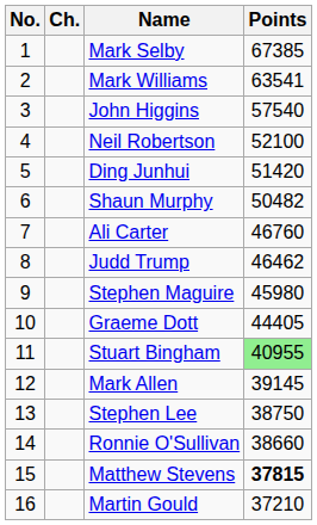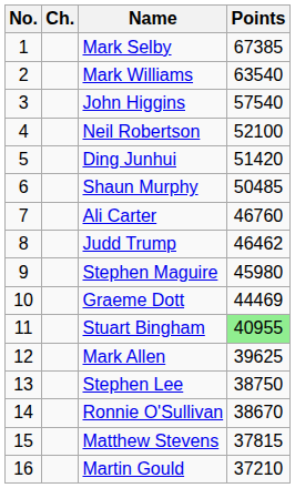 <table class="wikitable" style="text-align: center;">
 <tr>
 <th>No.</th>
 <th>Ch.</th>
 <th align="left">Name</th>
 <th>Points</th>
 </tr>
 <tr>
 <td>1</td>
 <td></td>
 <td style="text-align:left;"> <a href='#'>Mark Selby</a></td>
 <td>67385</td>
 </tr>
 <tr>
 <td>2</td>
 <td></td>
 <td style="text-align:left;"> <a href='#'>Mark Williams</a></td>
-<td>63541</td>
+<td>63540</td>
 </tr>
 <tr>
 <td>3</td>
 <td></td>
 <td style="text-align:left;"> <a href='#'>John Higgins</a></td>
 <td>57540</td>
 </tr>
 <tr>
 <td>4</td>
 <td></td>
 <td style="text-align:left;"> <a href='#'>Neil Robertson</a></td>
 <td>52100</td>
 </tr>
 <tr>
 <td>5</td>
 <td></td>
 <td style="text-align:left;"> <a href='#'>Ding Junhui</a></td>
 <td>51420</td>
 </tr>
 <tr>
 <td>6</td>
 <td></td>
 <td style="text-align:left;"> <a href='#'>Shaun Murphy</a></td>
-<td>50482</td>
+<td>50485</td>
 </tr>
 <tr>
 <td>7</td>
 <td></td>
 <td style="text-align:left;"> <a href='#'>Ali Carter</a></td>
 <td>46760</td>
 </tr>
 <tr>
 <td>8</td>
 <td></td>
 <td style="text-align:left;"> <a href='#'>Judd Trump</a></td>
 <td>46462</td>
 </tr>
 <tr>
 <td>9</td>
 <td></td>
 <td style="text-align:left;"> <a href='#'>Stephen Maguire</a></td>
 <td>45980</td>
 </tr>
 <tr>
 <td>10</td>
 <td></td>
 <td style="text-align:left;"> <a href='#'>Graeme Dott</a></td>
-<td>44405</td>
+<td>44469</td>
 </tr>
 <tr>
 <td>11</td>
 <td></td>
 <td style="text-align:left;"> <a href='#'>Stuart Bingham</a></td>
 <td style="background: lightgreen;">40955</td>
 </tr>
 <tr>
 <td>12</td>
 <td></td>
 <td style="text-align:left;"> <a href='#'>Mark Allen</a></td>
-<td>39145</td>
+<td>39625</td>
 </tr>
 <tr>
 <td>13</td>
 <td></td>
 <td style="text-align:left;"> <a href='#'>Stephen Lee</a></td>
 <td>38750</td>
 </tr>
 <tr>
 <td>14</td>
 <td></td>
 <td style="text-align:left;"> <a href='#'>Ronnie O'Sullivan</a></td>
-<td>38660</td>
+<td>38670</td>
 </tr>
 <tr>
 <td>15</td>
 <td></td>
 <td style="text-align:left;"> <a href='#'>Matthew Stevens</a></td>
-<td><strong>37815</strong></td>
+<td>37815</td>
 </tr>
 <tr>
 <td>16</td>
 <td></td>
 <td style="text-align:left;"> <a href='#'>Martin Gould</a></td>
 <td>37210</td>
 </tr>
 </table>
